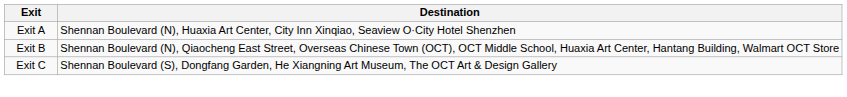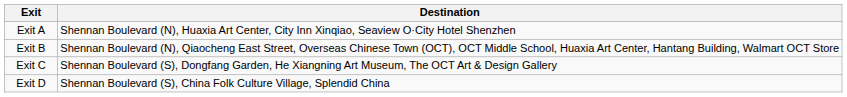 <table class="wikitable">
 <tr>
 <th style="width:70px">Exit</th>
 <th>Destination</th>
 </tr>
 <tr>
 <td align="center">Exit A</td>
 <td>Shennan Boulevard (N), Huaxia Art Center, City Inn Xinqiao, Seaview O·City Hotel Shenzhen</td>
 </tr>
 <tr>
 <td align="center">Exit B</td>
 <td>Shennan Boulevard (N), Qiaocheng East Street, Overseas Chinese Town (OCT), OCT Middle School, Huaxia Art Center, Hantang Building, Walmart OCT Store</td>
 </tr>
 <tr>
 <td align="center">Exit C</td>
 <td>Shennan Boulevard (S), Dongfang Garden, He Xiangning Art Museum, The OCT Art & Design Gallery</td>
 </tr>
+<tr>
+<td align="center">Exit D</td>
+<td>Shennan Boulevard (S), China Folk Culture Village, Splendid China</td>
+</tr>
 </table>
